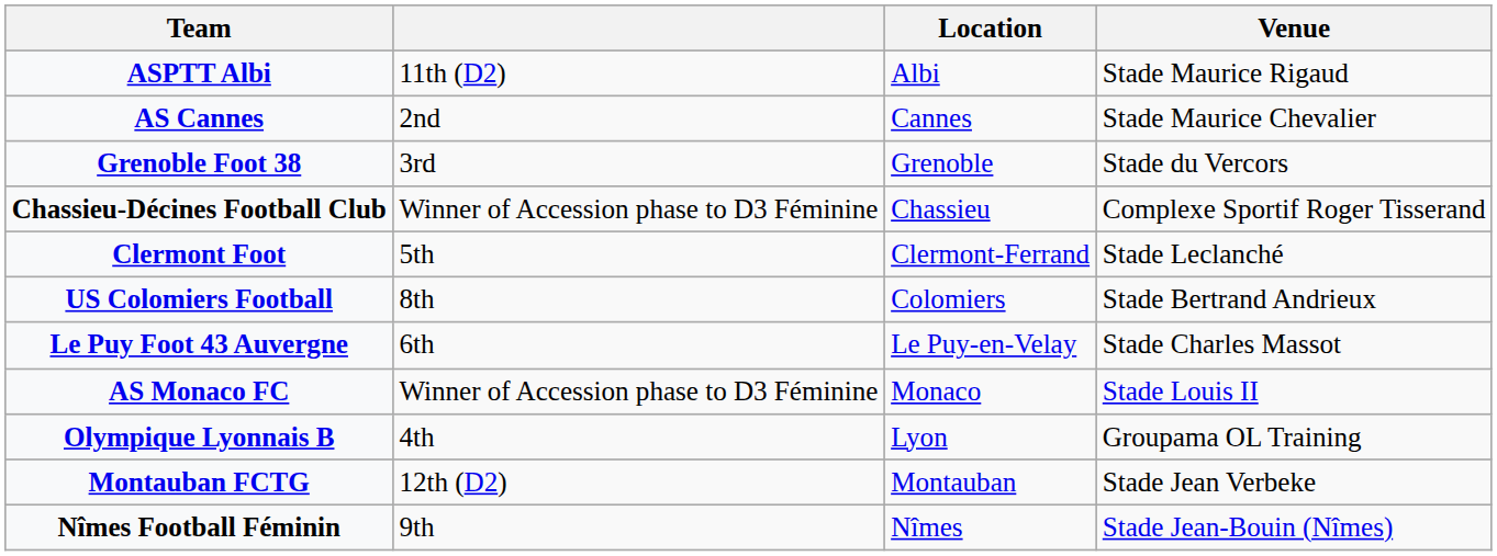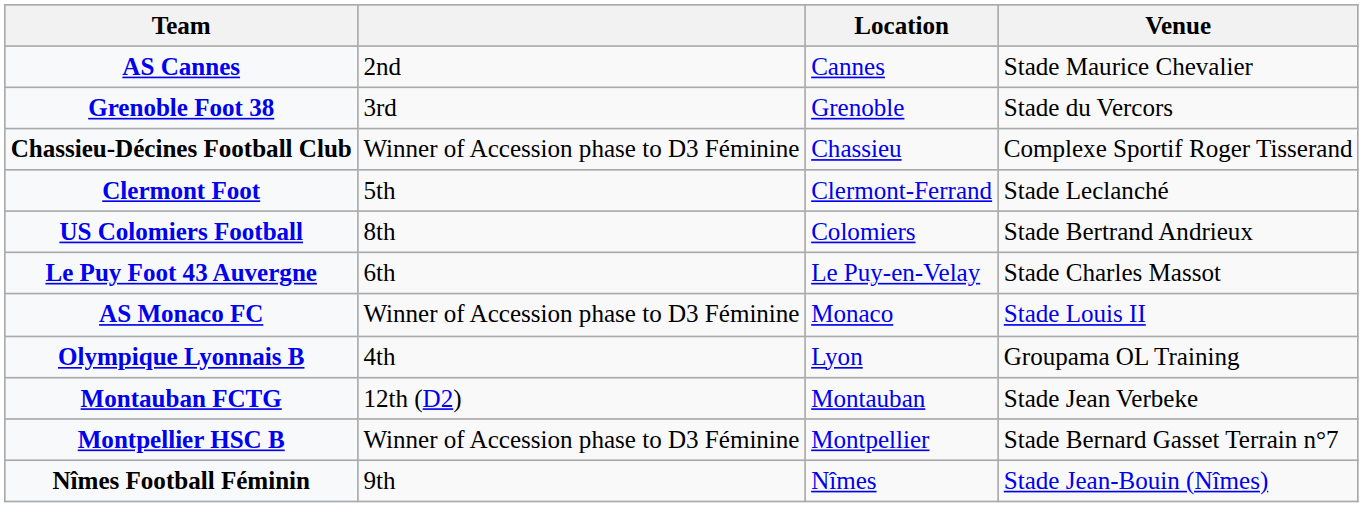 <table class="wikitable sortable plainrowheaders" style="font-size:95%">
 <tr>
 <th scope="col">Team</th>
 <th scope="col"></th>
 <th scope="col" class="unsortable">Location</th>
 <th scope="col" class="unsortable">Venue</th>
-</tr>
-<tr>
-<th scope="row" style="background:#f8f9fa"><strong><a href='#'>ASPTT Albi</a></strong></th>
-<td>11th (<a href='#'>D2</a>)</td>
-<td><a href='#'>Albi</a></td>
-<td>Stade Maurice Rigaud</td>
 </tr>
 <tr>
 <th scope="row" style="background:#f8f9fa"><strong><a href='#'>AS Cannes</a></strong></th>
 <td>2nd</td>
 <td><a href='#'>Cannes</a></td>
 <td>Stade Maurice Chevalier</td>
 </tr>
 <tr>
 <th scope="row" style="background:#f8f9fa"><strong><a href='#'>Grenoble Foot 38</a></strong></th>
 <td>3rd</td>
 <td><a href='#'>Grenoble</a></td>
 <td>Stade du Vercors</td>
 </tr>
 <tr>
 <th scope="row" style="background:#f8f9fa"><strong>Chassieu-Décines Football Club</strong></th>
 <td>Winner of Accession phase to D3 Féminine</td>
 <td><a href='#'>Chassieu</a></td>
 <td>Complexe Sportif Roger Tisserand</td>
 </tr>
 <tr>
 <th scope="row" style="background:#f8f9fa"><strong><a href='#'>Clermont Foot</a></strong></th>
 <td>5th</td>
 <td><a href='#'>Clermont-Ferrand</a></td>
 <td>Stade Leclanché</td>
 </tr>
 <tr>
 <th scope="row" style="background:#f8f9fa"><strong><a href='#'>US Colomiers Football</a></strong></th>
 <td>8th</td>
 <td><a href='#'>Colomiers</a></td>
 <td>Stade Bertrand Andrieux</td>
 </tr>
 <tr>
 <th scope="row" style="background:#f8f9fa"><strong><a href='#'>Le Puy Foot 43 Auvergne</a></strong></th>
 <td>6th</td>
 <td><a href='#'>Le Puy-en-Velay</a></td>
 <td>Stade Charles Massot</td>
 </tr>
 <tr>
 <th scope="row" style="background:#f8f9fa"><strong><a href='#'>AS Monaco FC</a></strong></th>
 <td>Winner of Accession phase to D3 Féminine</td>
 <td><a href='#'>Monaco</a></td>
 <td><a href='#'>Stade Louis II</a></td>
 </tr>
 <tr>
 <th scope="row" style="background:#f8f9fa"><strong><a href='#'>Olympique Lyonnais B</a></strong></th>
 <td>4th</td>
 <td><a href='#'>Lyon</a></td>
 <td>Groupama OL Training</td>
 </tr>
 <tr>
 <th scope="row" style="background:#f8f9fa"><strong><a href='#'>Montauban FCTG</a></strong></th>
 <td>12th (<a href='#'>D2</a>)</td>
 <td><a href='#'>Montauban</a></td>
 <td>Stade Jean Verbeke</td>
 </tr>
 <tr>
+<th scope="row" style="background:#f8f9fa"><strong><a href='#'>Montpellier HSC B</a></strong></th>
+<td>Winner of Accession phase to D3 Féminine</td>
+<td><a href='#'>Montpellier</a></td>
+<td>Stade Bernard Gasset Terrain n°7</td>
+</tr>
+<tr>
 <th scope="row" style="background:#f8f9fa"><strong>Nîmes Football Féminin</strong></th>
 <td>9th</td>
 <td><a href='#'>Nîmes </a></td>
 <td><a href='#'>Stade Jean-Bouin (Nîmes)</a></td>
 </tr>
 </table>
